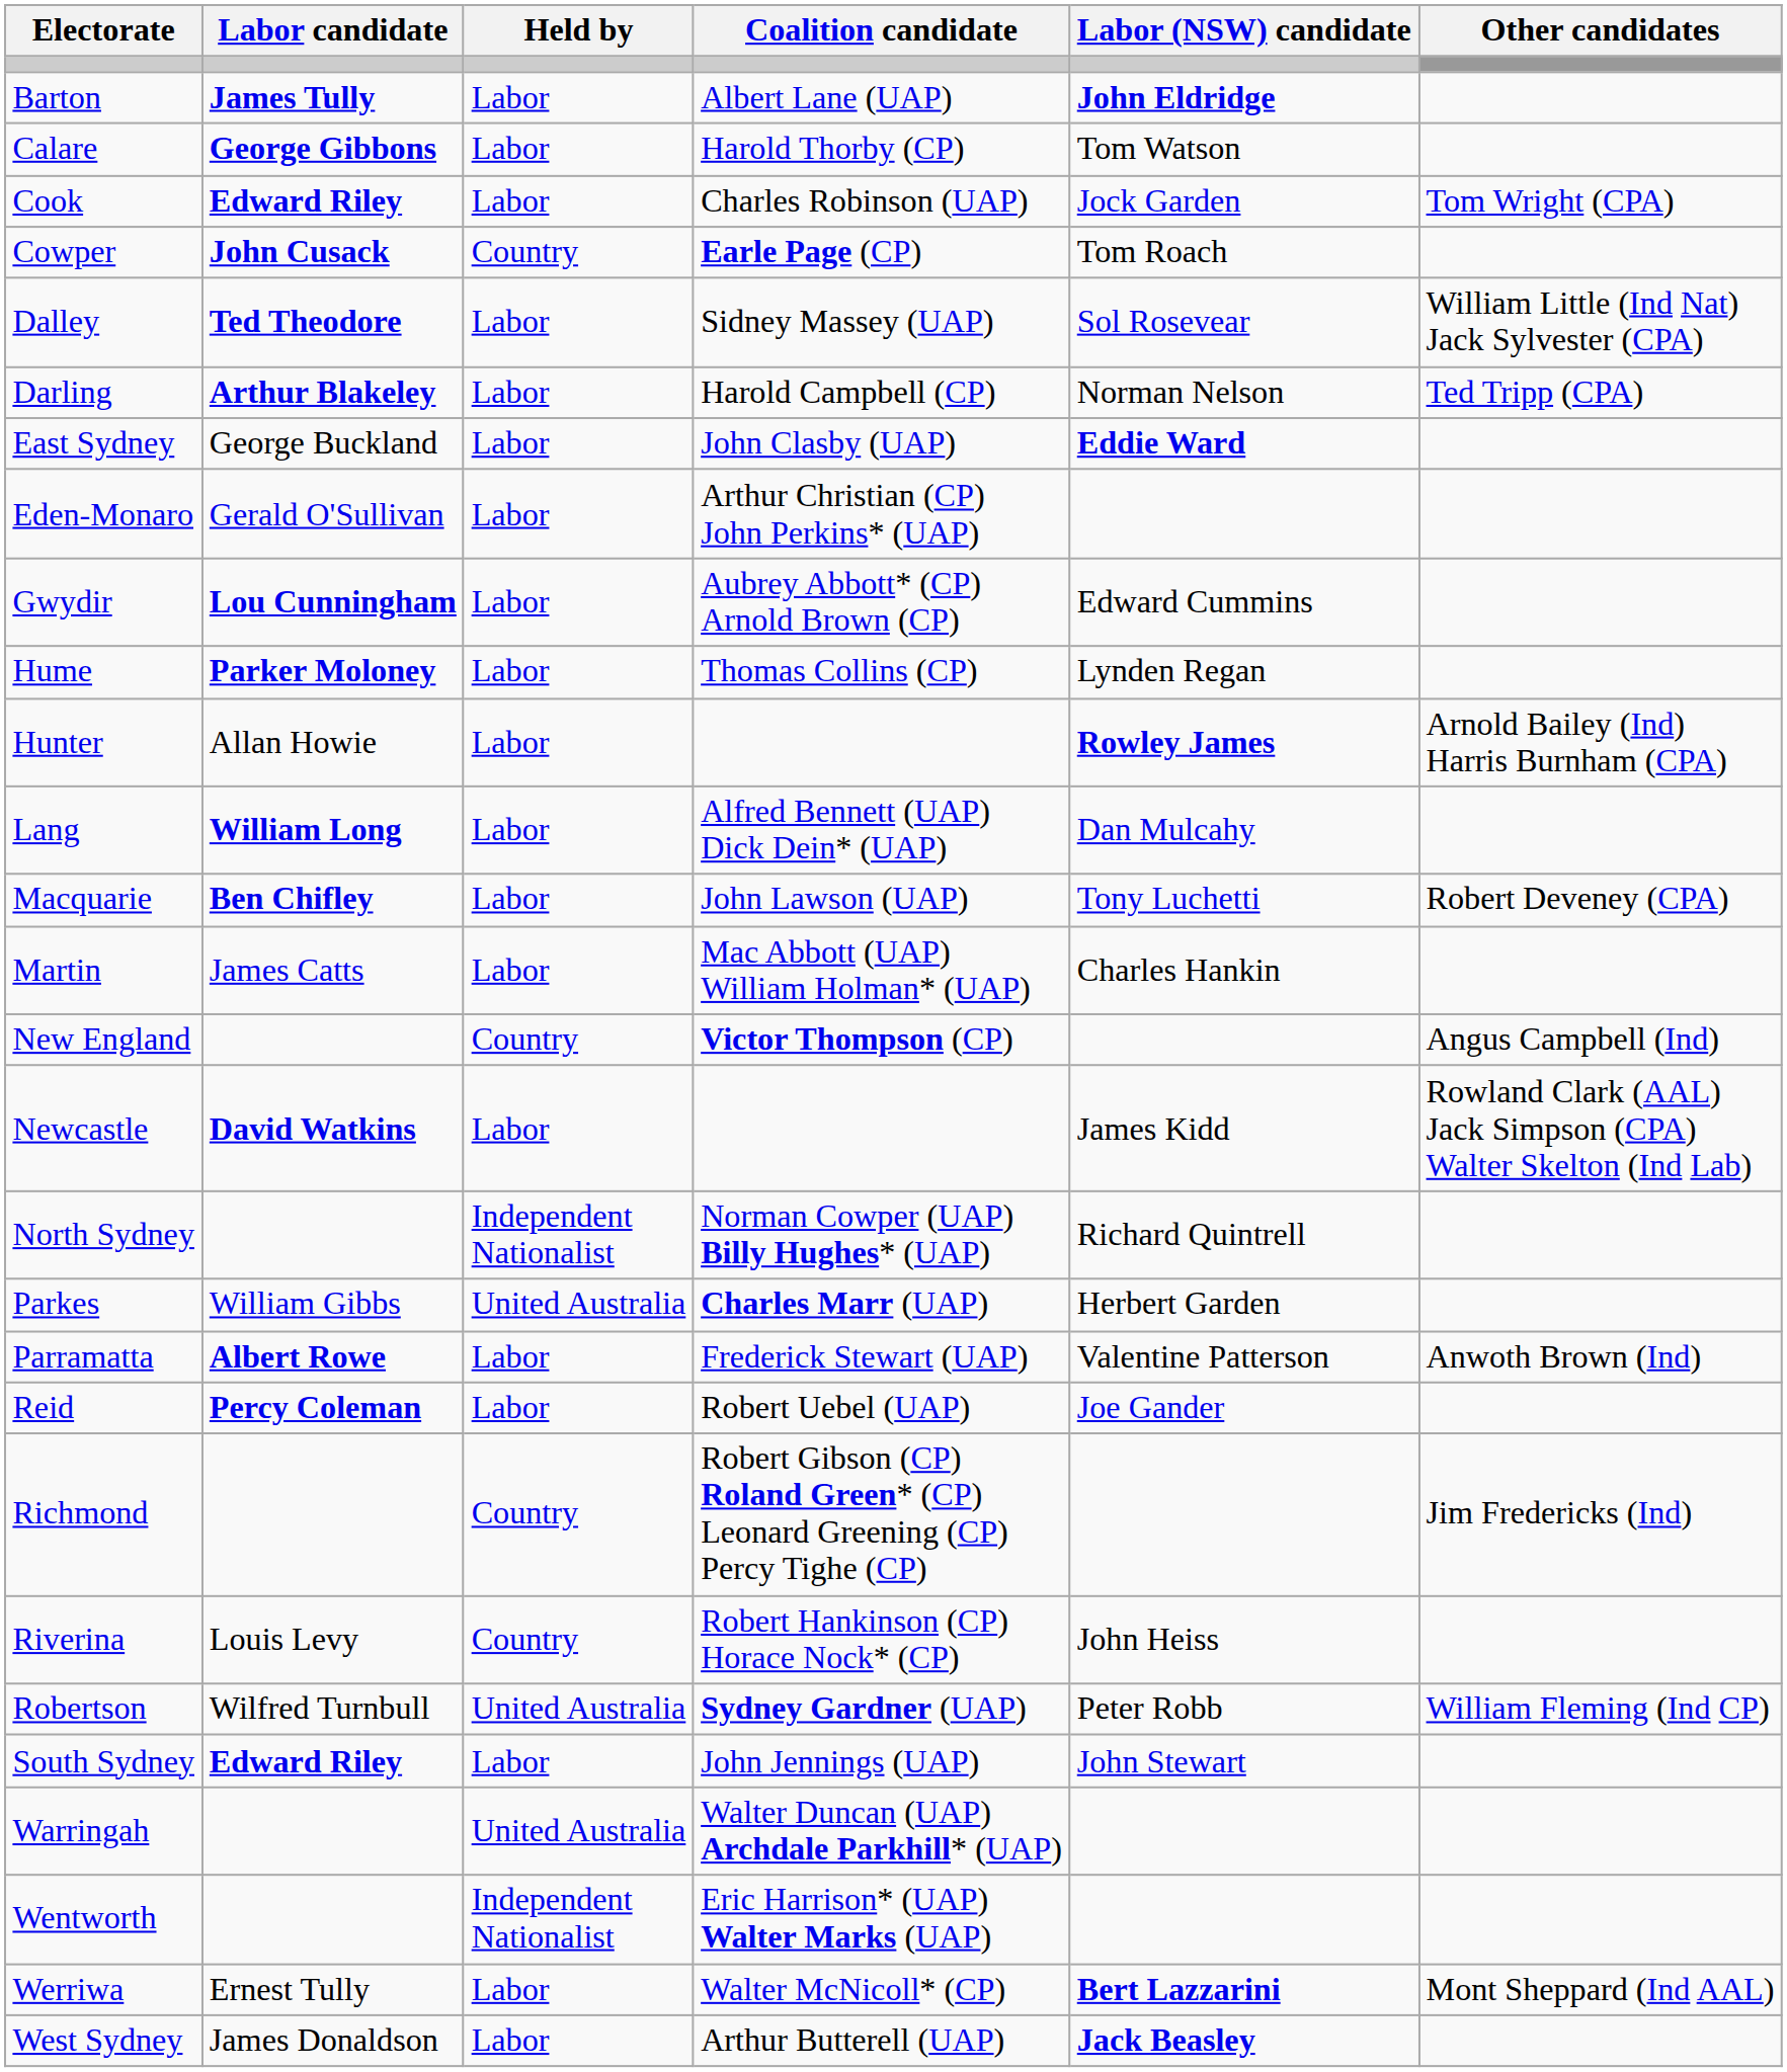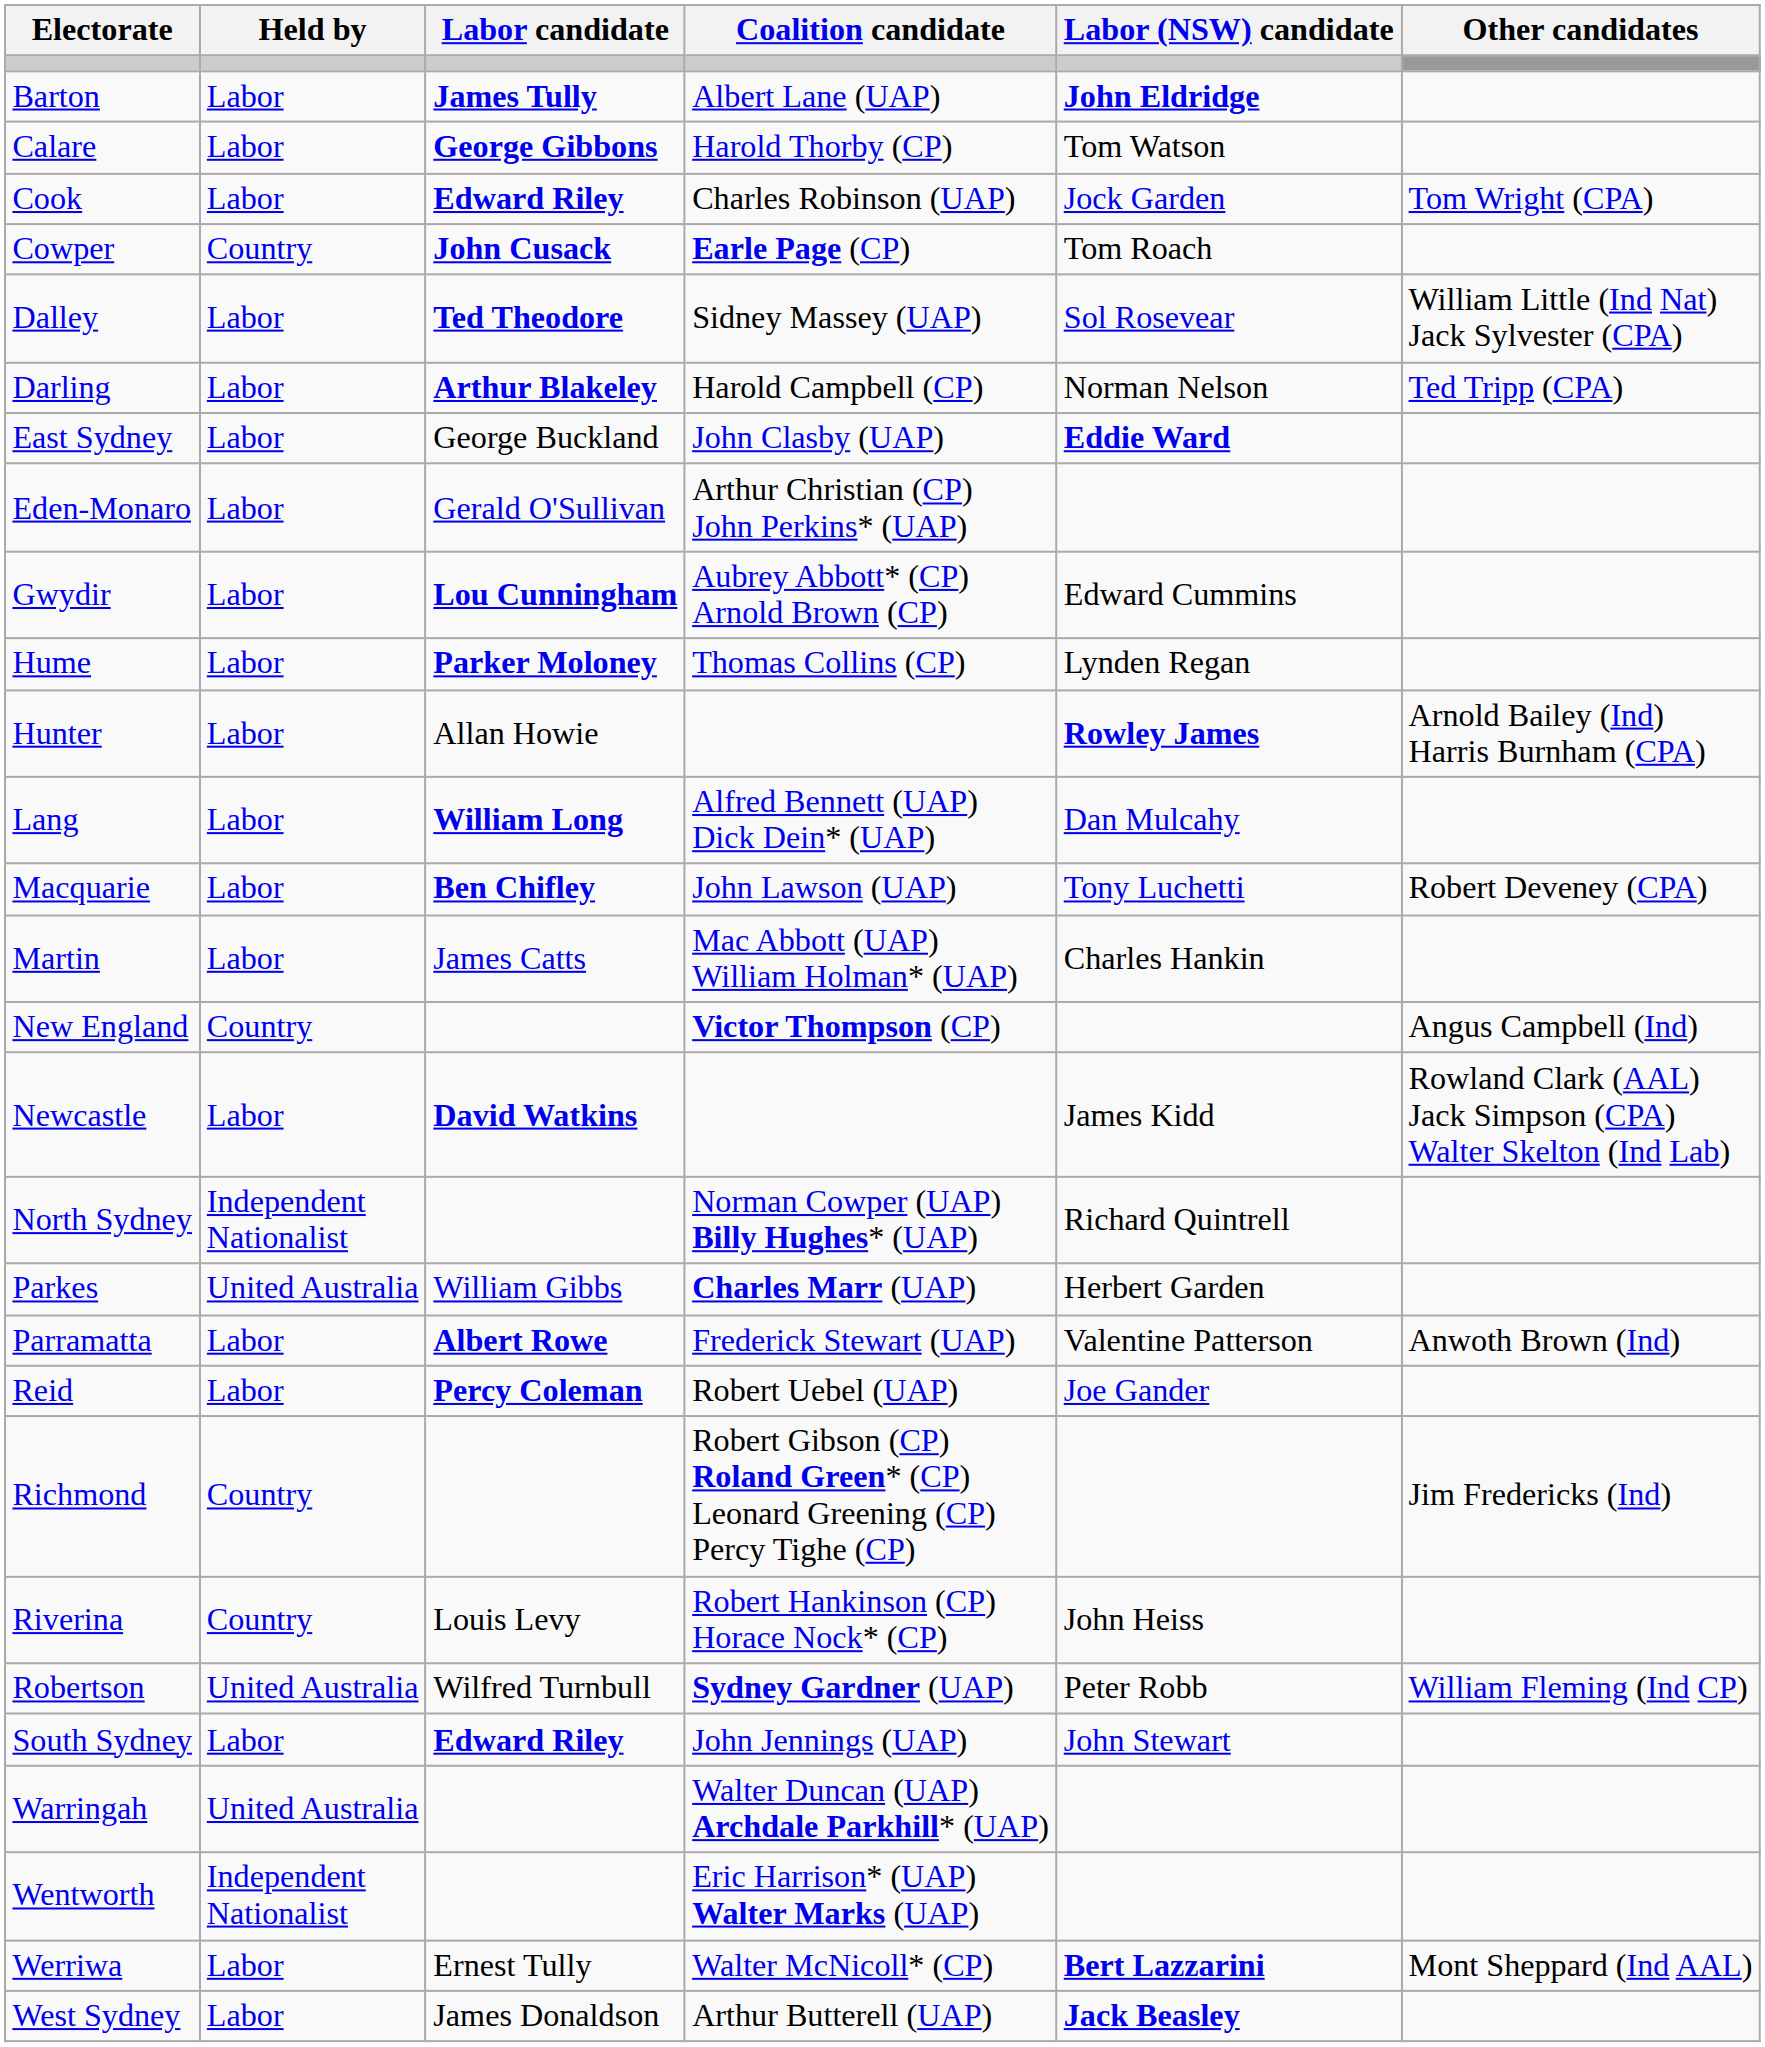 <table class="wikitable">
 <tr>
 <th>Electorate</th>
+<th>Held by</th>
 <th><a href='#'>Labor</a> candidate</th>
-<th>Held by</th>
 <th><a href='#'>Coalition</a> candidate</th>
 <th><a href='#'>Labor (NSW)</a> candidate</th>
 <th>Other candidates</th>
 </tr>
 <tr bgcolor="#cccccc">
 <td></td>
 <td></td>
 <td></td>
 <td></td>
 <td></td>
 <td bgcolor="#999999"></td>
 </tr>
 <tr>
 <td><a href='#'>Barton</a></td>
+<td><a href='#'>Labor</a></td>
 <td><strong><a href='#'>James Tully</a></strong></td>
-<td><a href='#'>Labor</a></td>
 <td><a href='#'>Albert Lane</a> (<a href='#'>UAP</a>)</td>
 <td><strong><a href='#'>John Eldridge</a></strong></td>
 <td></td>
 </tr>
 <tr>
 <td><a href='#'>Calare</a></td>
+<td><a href='#'>Labor</a></td>
 <td><strong><a href='#'>George Gibbons</a></strong></td>
-<td><a href='#'>Labor</a></td>
 <td><a href='#'>Harold Thorby</a> (<a href='#'>CP</a>)</td>
 <td>Tom Watson</td>
 <td></td>
 </tr>
 <tr>
 <td><a href='#'>Cook</a></td>
+<td><a href='#'>Labor</a></td>
 <td><strong><a href='#'>Edward Riley</a></strong></td>
-<td><a href='#'>Labor</a></td>
 <td>Charles Robinson (<a href='#'>UAP</a>)</td>
 <td><a href='#'>Jock Garden</a></td>
 <td><a href='#'>Tom Wright</a> (<a href='#'>CPA</a>)</td>
 </tr>
 <tr>
 <td><a href='#'>Cowper</a></td>
+<td><a href='#'>Country</a></td>
 <td><strong><a href='#'>John Cusack</a></strong></td>
-<td><a href='#'>Country</a></td>
 <td><strong><a href='#'>Earle Page</a></strong> (<a href='#'>CP</a>)</td>
 <td>Tom Roach</td>
 <td></td>
 </tr>
 <tr>
 <td><a href='#'>Dalley</a></td>
+<td><a href='#'>Labor</a></td>
 <td><strong><a href='#'>Ted Theodore</a></strong></td>
-<td><a href='#'>Labor</a></td>
 <td>Sidney Massey (<a href='#'>UAP</a>)</td>
 <td><a href='#'>Sol Rosevear</a></td>
 <td>William Little (<a href='#'>Ind</a> <a href='#'>Nat</a>)<br>Jack Sylvester (<a href='#'>CPA</a>)</td>
 </tr>
 <tr>
 <td><a href='#'>Darling</a></td>
+<td><a href='#'>Labor</a></td>
 <td><strong><a href='#'>Arthur Blakeley</a></strong></td>
-<td><a href='#'>Labor</a></td>
 <td>Harold Campbell (<a href='#'>CP</a>)</td>
 <td>Norman Nelson</td>
 <td><a href='#'>Ted Tripp</a> (<a href='#'>CPA</a>)</td>
 </tr>
 <tr>
 <td><a href='#'>East Sydney</a></td>
+<td><a href='#'>Labor</a></td>
 <td>George Buckland</td>
-<td><a href='#'>Labor</a></td>
 <td><a href='#'>John Clasby</a> (<a href='#'>UAP</a>)</td>
 <td><strong><a href='#'>Eddie Ward</a></strong></td>
 <td></td>
 </tr>
 <tr>
 <td><a href='#'>Eden-Monaro</a></td>
+<td><a href='#'>Labor</a></td>
 <td><a href='#'>Gerald O'Sullivan</a></td>
-<td><a href='#'>Labor</a></td>
 <td>Arthur Christian (<a href='#'>CP</a>)<br><a href='#'>John Perkins</a>* (<a href='#'>UAP</a>)</td>
 <td></td>
 <td></td>
 </tr>
 <tr>
 <td><a href='#'>Gwydir</a></td>
+<td><a href='#'>Labor</a></td>
 <td><strong><a href='#'>Lou Cunningham</a></strong></td>
-<td><a href='#'>Labor</a></td>
 <td><a href='#'>Aubrey Abbott</a>* (<a href='#'>CP</a>)<br><a href='#'>Arnold Brown</a> (<a href='#'>CP</a>)</td>
 <td>Edward Cummins</td>
 <td></td>
 </tr>
 <tr>
 <td><a href='#'>Hume</a></td>
+<td><a href='#'>Labor</a></td>
 <td><strong><a href='#'>Parker Moloney</a></strong></td>
-<td><a href='#'>Labor</a></td>
 <td><a href='#'>Thomas Collins</a> (<a href='#'>CP</a>)</td>
 <td>Lynden Regan</td>
 <td></td>
 </tr>
 <tr>
 <td><a href='#'>Hunter</a></td>
+<td><a href='#'>Labor</a></td>
 <td>Allan Howie</td>
-<td><a href='#'>Labor</a></td>
 <td></td>
 <td><strong><a href='#'>Rowley James</a></strong></td>
 <td>Arnold Bailey (<a href='#'>Ind</a>)<br>Harris Burnham (<a href='#'>CPA</a>)</td>
 </tr>
 <tr>
 <td><a href='#'>Lang</a></td>
+<td><a href='#'>Labor</a></td>
 <td><strong><a href='#'>William Long</a></strong></td>
-<td><a href='#'>Labor</a></td>
 <td><a href='#'>Alfred Bennett</a> (<a href='#'>UAP</a>)<br><a href='#'>Dick Dein</a>* (<a href='#'>UAP</a>)</td>
 <td><a href='#'>Dan Mulcahy</a></td>
 <td></td>
 </tr>
 <tr>
 <td><a href='#'>Macquarie</a></td>
+<td><a href='#'>Labor</a></td>
 <td><strong><a href='#'>Ben Chifley</a></strong></td>
-<td><a href='#'>Labor</a></td>
 <td><a href='#'>John Lawson</a> (<a href='#'>UAP</a>)</td>
 <td><a href='#'>Tony Luchetti</a></td>
 <td>Robert Deveney (<a href='#'>CPA</a>)</td>
 </tr>
 <tr>
 <td><a href='#'>Martin</a></td>
+<td><a href='#'>Labor</a></td>
 <td><a href='#'>James Catts</a></td>
-<td><a href='#'>Labor</a></td>
 <td><a href='#'>Mac Abbott</a> (<a href='#'>UAP</a>)<br><a href='#'>William Holman</a>* (<a href='#'>UAP</a>)</td>
 <td>Charles Hankin</td>
 <td></td>
 </tr>
 <tr>
 <td><a href='#'>New England</a></td>
+<td><a href='#'>Country</a></td>
 <td></td>
-<td><a href='#'>Country</a></td>
 <td><strong><a href='#'>Victor Thompson</a></strong> (<a href='#'>CP</a>)</td>
 <td></td>
 <td>Angus Campbell (<a href='#'>Ind</a>)</td>
 </tr>
 <tr>
 <td><a href='#'>Newcastle</a></td>
+<td><a href='#'>Labor</a></td>
 <td><strong><a href='#'>David Watkins</a></strong></td>
-<td><a href='#'>Labor</a></td>
 <td></td>
 <td>James Kidd</td>
 <td>Rowland Clark (<a href='#'>AAL</a>)<br>Jack Simpson (<a href='#'>CPA</a>)<br><a href='#'>Walter Skelton</a> (<a href='#'>Ind</a> <a href='#'>Lab</a>)</td>
 </tr>
 <tr>
 <td><a href='#'>North Sydney</a></td>
+<td><a href='#'>Independent</a><br><a href='#'>Nationalist</a></td>
 <td></td>
-<td><a href='#'>Independent</a><br><a href='#'>Nationalist</a></td>
 <td><a href='#'>Norman Cowper</a> (<a href='#'>UAP</a>)<br><strong><a href='#'>Billy Hughes</a></strong>* (<a href='#'>UAP</a>)</td>
 <td>Richard Quintrell</td>
 <td></td>
 </tr>
 <tr>
 <td><a href='#'>Parkes</a></td>
+<td><a href='#'>United Australia</a></td>
 <td><a href='#'>William Gibbs</a></td>
-<td><a href='#'>United Australia</a></td>
 <td><strong><a href='#'>Charles Marr</a></strong> (<a href='#'>UAP</a>)</td>
 <td>Herbert Garden</td>
 <td></td>
 </tr>
 <tr>
 <td><a href='#'>Parramatta</a></td>
+<td><a href='#'>Labor</a></td>
 <td><strong><a href='#'>Albert Rowe</a></strong></td>
-<td><a href='#'>Labor</a></td>
 <td><a href='#'>Frederick Stewart</a> (<a href='#'>UAP</a>)</td>
 <td>Valentine Patterson</td>
 <td>Anwoth Brown (<a href='#'>Ind</a>)</td>
 </tr>
 <tr>
 <td><a href='#'>Reid</a></td>
+<td><a href='#'>Labor</a></td>
 <td><strong><a href='#'>Percy Coleman</a></strong></td>
-<td><a href='#'>Labor</a></td>
 <td>Robert Uebel (<a href='#'>UAP</a>)</td>
 <td><a href='#'>Joe Gander</a></td>
 <td></td>
 </tr>
 <tr>
 <td><a href='#'>Richmond</a></td>
+<td><a href='#'>Country</a></td>
 <td></td>
-<td><a href='#'>Country</a></td>
 <td>Robert Gibson (<a href='#'>CP</a>)<br><strong><a href='#'>Roland Green</a></strong>* (<a href='#'>CP</a>)<br>Leonard Greening (<a href='#'>CP</a>)<br>Percy Tighe (<a href='#'>CP</a>)</td>
 <td></td>
 <td>Jim Fredericks (<a href='#'>Ind</a>)</td>
 </tr>
 <tr>
 <td><a href='#'>Riverina</a></td>
+<td><a href='#'>Country</a></td>
 <td>Louis Levy</td>
-<td><a href='#'>Country</a></td>
 <td><a href='#'>Robert Hankinson</a> (<a href='#'>CP</a>)<br><a href='#'>Horace Nock</a>* (<a href='#'>CP</a>)</td>
 <td>John Heiss</td>
 <td></td>
 </tr>
 <tr>
 <td><a href='#'>Robertson</a></td>
+<td><a href='#'>United Australia</a></td>
 <td>Wilfred Turnbull</td>
-<td><a href='#'>United Australia</a></td>
 <td><strong><a href='#'>Sydney Gardner</a></strong> (<a href='#'>UAP</a>)</td>
 <td>Peter Robb</td>
 <td><a href='#'>William Fleming</a> (<a href='#'>Ind</a> <a href='#'>CP</a>)</td>
 </tr>
 <tr>
 <td><a href='#'>South Sydney</a></td>
+<td><a href='#'>Labor</a></td>
 <td><strong><a href='#'>Edward Riley</a></strong></td>
-<td><a href='#'>Labor</a></td>
 <td><a href='#'>John Jennings</a> (<a href='#'>UAP</a>)</td>
 <td><a href='#'>John Stewart</a></td>
 <td></td>
 </tr>
 <tr>
 <td><a href='#'>Warringah</a></td>
+<td><a href='#'>United Australia</a></td>
 <td></td>
-<td><a href='#'>United Australia</a></td>
 <td><a href='#'>Walter Duncan</a> (<a href='#'>UAP</a>)<br><strong><a href='#'>Archdale Parkhill</a></strong>* (<a href='#'>UAP</a>)</td>
 <td></td>
 <td></td>
 </tr>
 <tr>
 <td><a href='#'>Wentworth</a></td>
+<td><a href='#'>Independent</a><br><a href='#'>Nationalist</a></td>
 <td></td>
-<td><a href='#'>Independent</a><br><a href='#'>Nationalist</a></td>
 <td><a href='#'>Eric Harrison</a>* (<a href='#'>UAP</a>)<br><strong><a href='#'>Walter Marks</a></strong> (<a href='#'>UAP</a>)</td>
 <td></td>
 <td></td>
 </tr>
 <tr>
 <td><a href='#'>Werriwa</a></td>
+<td><a href='#'>Labor</a></td>
 <td>Ernest Tully</td>
-<td><a href='#'>Labor</a></td>
 <td><a href='#'>Walter McNicoll</a>* (<a href='#'>CP</a>)</td>
 <td><strong><a href='#'>Bert Lazzarini</a></strong></td>
 <td>Mont Sheppard (<a href='#'>Ind</a> <a href='#'>AAL</a>)</td>
 </tr>
 <tr>
 <td><a href='#'>West Sydney</a></td>
+<td><a href='#'>Labor</a></td>
 <td>James Donaldson</td>
-<td><a href='#'>Labor</a></td>
 <td>Arthur Butterell (<a href='#'>UAP</a>)</td>
 <td><strong><a href='#'>Jack Beasley</a></strong></td>
 <td></td>
 </tr>
 </table>
